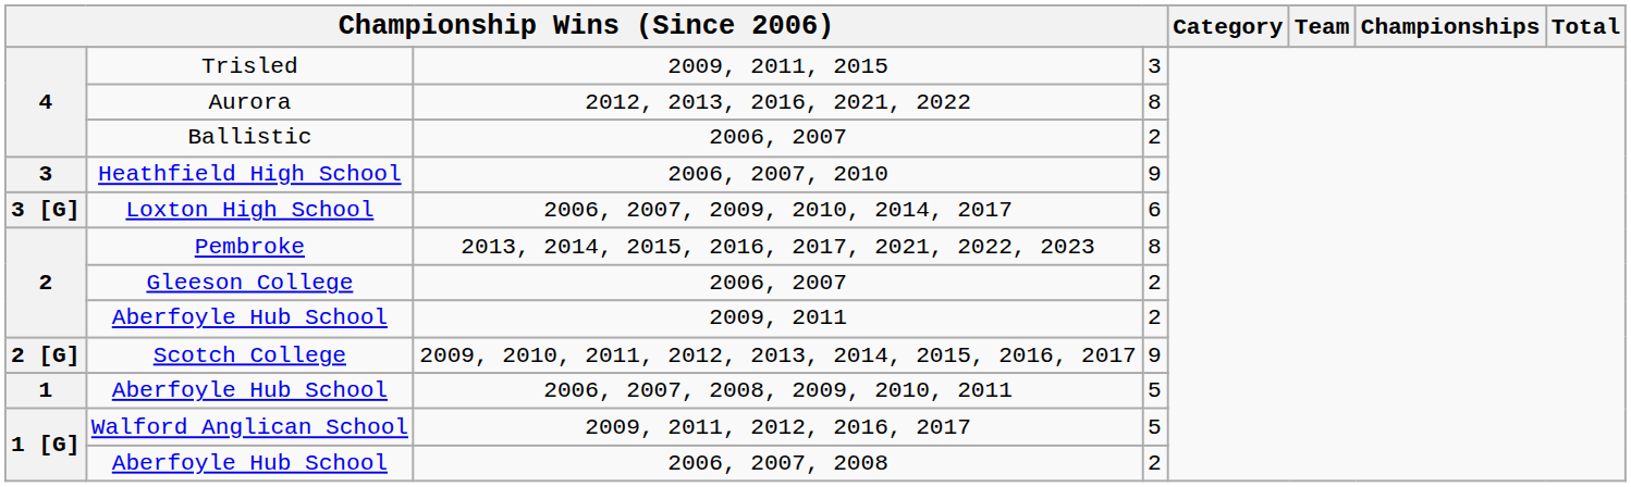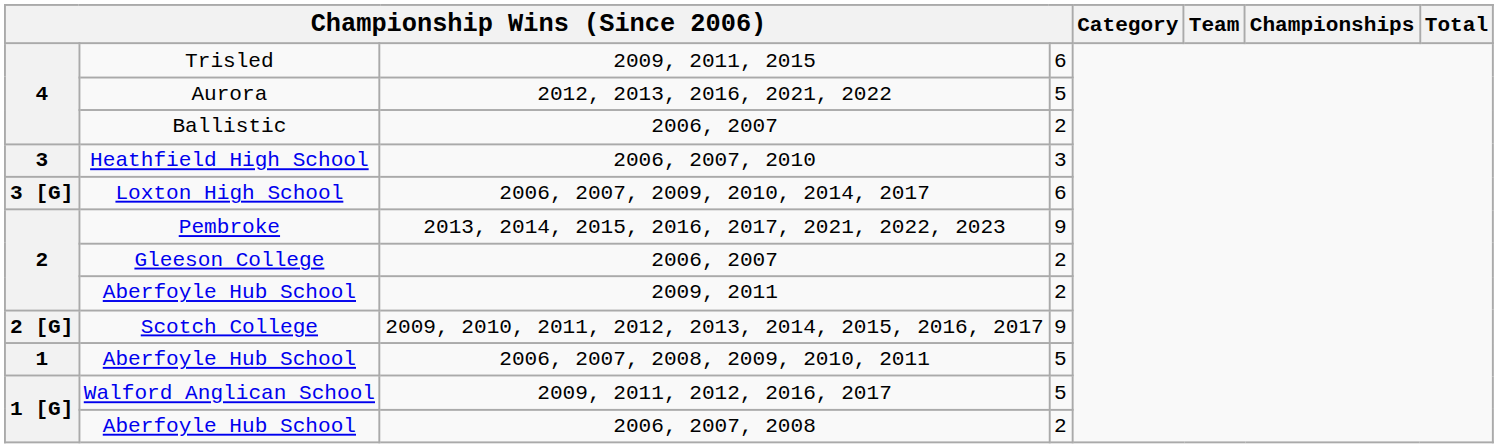 <table class="wikitable" style="font-size: 85%; text-align:center">
 <tr>
 <th colspan="4" width="500"><big>Championship Wins (Since 2006)</big></th>
 <th valign="middle">Category</th>
 <th valign="middle">Team</th>
 <th>Championships</th>
 <th valign="middle">Total</th>
 </tr>
 <tr>
 <th rowspan="3">4</th>
 <td> Trisled</td>
 <td>2009, 2011, 2015</td>
-<td>3</td>
+<td>6</td>
 </tr>
 <tr>
 <td> Aurora</td>
 <td>2012, 2013, 2016, 2021, 2022</td>
-<td>8</td>
+<td>5</td>
 </tr>
 <tr>
 <td> Ballistic</td>
 <td>2006, 2007</td>
 <td>2</td>
 </tr>
 <tr>
 <th>3</th>
 <td> <a href='#'>Heathfield High School</a></td>
 <td>2006, 2007, 2010</td>
-<td>9</td>
+<td>3</td>
 </tr>
 <tr>
 <th>3 [G]</th>
 <td> <a href='#'>Loxton High School</a></td>
 <td>2006, 2007, 2009, 2010, 2014, 2017</td>
 <td>6</td>
 </tr>
 <tr>
 <th rowspan="3">2</th>
 <td> <a href='#'>Pembroke</a></td>
 <td>2013, 2014, 2015, 2016, 2017, 2021, 2022, 2023</td>
-<td>8</td>
+<td>9</td>
 </tr>
 <tr>
 <td> <a href='#'>Gleeson College</a></td>
 <td>2006, 2007</td>
 <td>2</td>
 </tr>
 <tr>
 <td> <a href='#'>Aberfoyle Hub School</a></td>
 <td>2009, 2011</td>
 <td>2</td>
 </tr>
 <tr>
 <th>2 [G]</th>
 <td> <a href='#'>Scotch College</a></td>
 <td>2009, 2010, 2011, 2012, 2013, 2014, 2015, 2016, 2017</td>
 <td>9</td>
 </tr>
 <tr>
 <th>1</th>
 <td> <a href='#'>Aberfoyle Hub School</a></td>
 <td>2006, 2007, 2008, 2009, 2010, 2011</td>
 <td>5</td>
 </tr>
 <tr>
 <th rowspan="2">1 [G]</th>
 <td> <a href='#'>Walford Anglican School</a></td>
 <td>2009, 2011, 2012, 2016, 2017</td>
 <td>5</td>
 </tr>
 <tr>
 <td> <a href='#'>Aberfoyle Hub School</a></td>
 <td>2006, 2007, 2008</td>
 <td>2</td>
 </tr>
 </table>
